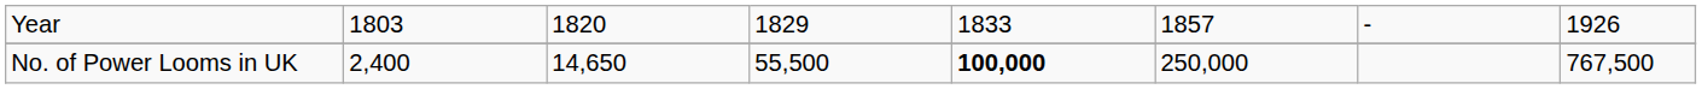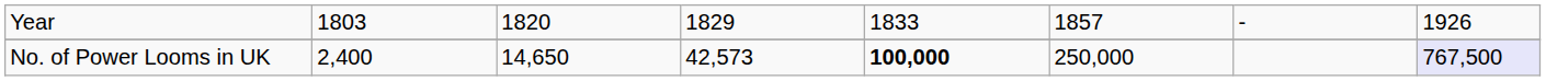 <table class="wikitable" width="88%">
 <tr>
 <td width=20%>Year</td>
 <td width=12%>1803</td>
 <td width=12%>1820</td>
 <td width=12%>1829</td>
 <td width=12%>1833</td>
 <td width=12%>1857</td>
 <td width=12%>-</td>
 <td width=12%>1926</td>
 </tr>
 <tr>
 </tr>
 <tr>
 <td>No. of Power Looms in UK</td>
 <td>2,400</td>
 <td>14,650</td>
-<td>55,500</td>
+<td>42,573</td>
 <td><strong>100,000</strong></td>
 <td>250,000</td>
 <td></td>
-<td>767,500</td>
+<td style="background: lavender;">767,500</td>
 </tr>
 </table>
